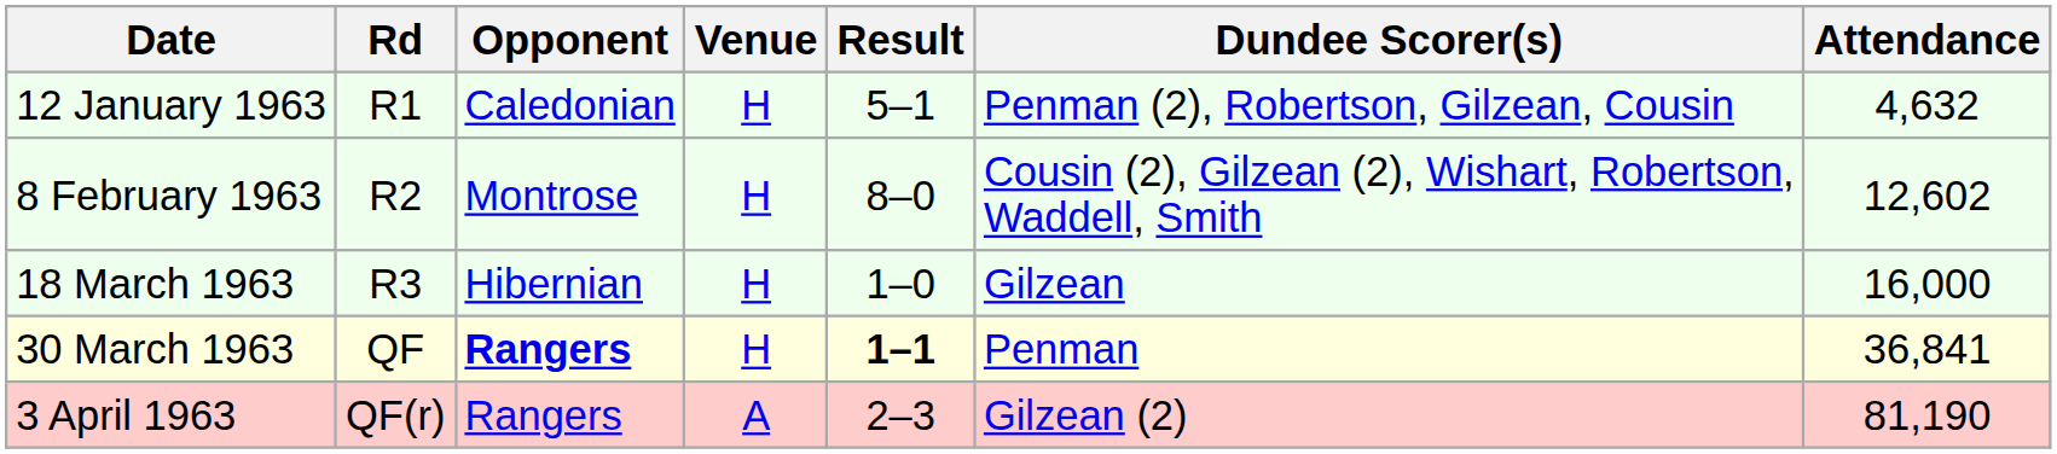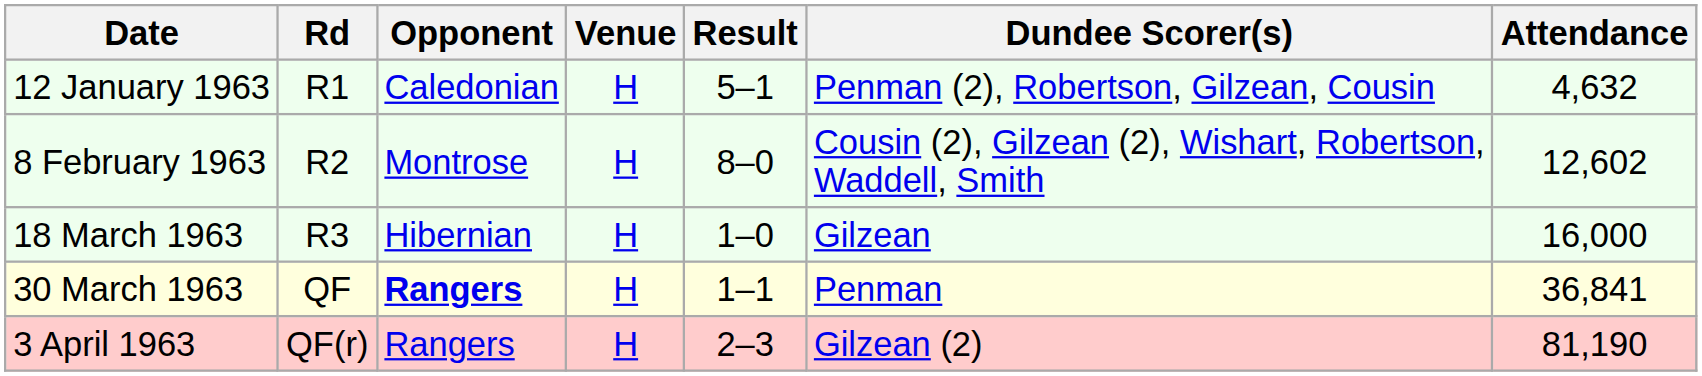 <table class="wikitable sortable" style="font-size:95%; text-align:center">
 <tr>
 <th>Date</th>
 <th>Rd</th>
 <th>Opponent</th>
 <th>Venue</th>
 <th>Result</th>
 <th>Dundee Scorer(s)</th>
 <th>Attendance</th>
 </tr>
 <tr bgcolor="#EEFFEE">
 <td align="left">12 January 1963</td>
 <td>R1</td>
 <td align="left"><a href='#'>Caledonian</a></td>
 <td><a href='#'>H</a></td>
 <td>5–1</td>
 <td align="left"><a href='#'>Penman</a> (2), <a href='#'>Robertson</a>, <a href='#'>Gilzean</a>, <a href='#'>Cousin</a></td>
 <td>4,632</td>
 </tr>
 <tr bgcolor="#EEFFEE">
 <td align="left">8 February 1963</td>
 <td>R2</td>
 <td align="left"><a href='#'>Montrose</a></td>
 <td><a href='#'>H</a></td>
 <td>8–0</td>
 <td align="left"><a href='#'>Cousin</a> (2), <a href='#'>Gilzean</a> (2), <a href='#'>Wishart</a>, <a href='#'>Robertson</a>,<br><a href='#'>Waddell</a>, <a href='#'>Smith</a></td>
 <td>12,602</td>
 </tr>
 <tr bgcolor="#EEFFEE">
 <td align="left">18 March 1963</td>
 <td>R3</td>
 <td align="left"><a href='#'>Hibernian</a></td>
 <td><a href='#'>H</a></td>
 <td>1–0</td>
 <td align="left"><a href='#'>Gilzean</a></td>
 <td>16,000</td>
 </tr>
 <tr bgcolor="#FFFFDD">
 <td align="left">30 March 1963</td>
 <td>QF</td>
 <td align="left"><strong><a href='#'>Rangers</a></strong></td>
 <td><a href='#'>H</a></td>
-<td><strong>1–1</strong></td>
+<td>1–1</td>
 <td align="left"><a href='#'>Penman</a></td>
 <td>36,841</td>
 </tr>
 <tr bgcolor="#FFCCCC">
 <td align="left">3 April 1963</td>
 <td>QF(r)</td>
 <td align="left"><a href='#'>Rangers</a></td>
-<td><a href='#'>A</a></td>
+<td><a href='#'>H</a></td>
 <td>2–3</td>
 <td align="left"><a href='#'>Gilzean</a> (2)</td>
 <td>81,190</td>
 </tr>
 </table>
